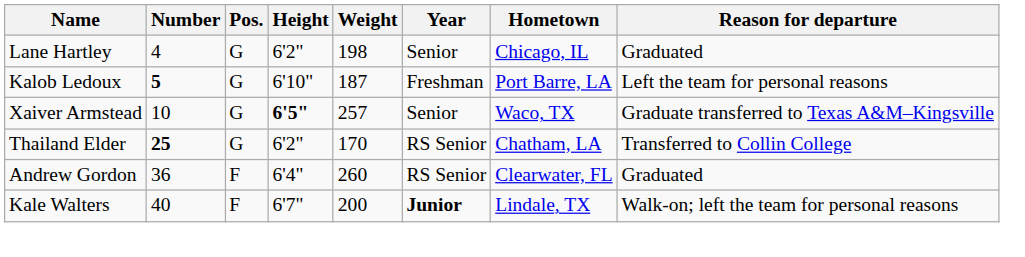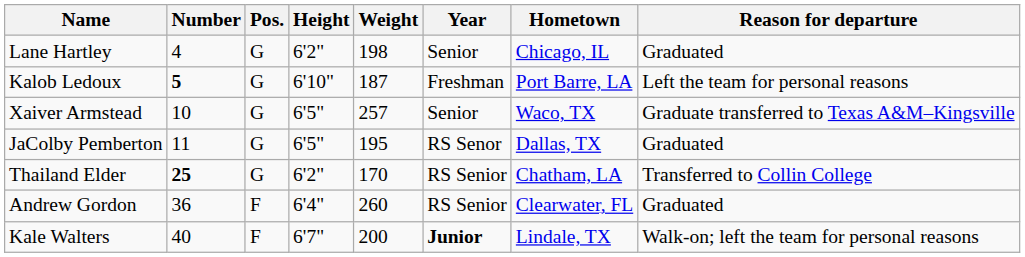 <table class="wikitable sortable" border="1">
 <tr>
 <th>Name</th>
 <th>Number</th>
 <th>Pos.</th>
 <th>Height</th>
 <th>Weight</th>
 <th>Year</th>
 <th>Hometown</th>
 <th class="unsortable">Reason for departure</th>
 </tr>
 <tr>
 <td>Lane Hartley</td>
 <td>4</td>
 <td>G</td>
 <td>6'2"</td>
 <td>198</td>
 <td>Senior</td>
 <td><a href='#'>Chicago, IL</a></td>
 <td>Graduated</td>
 </tr>
 <tr>
 <td>Kalob Ledoux</td>
 <td><strong>5</strong></td>
 <td>G</td>
 <td>6'10"</td>
 <td>187</td>
 <td>Freshman</td>
 <td><a href='#'>Port Barre, LA</a></td>
 <td>Left the team for personal reasons</td>
 </tr>
 <tr>
 <td>Xaiver Armstead</td>
 <td>10</td>
 <td>G</td>
-<td><strong>6'5"</strong></td>
+<td>6'5"</td>
 <td>257</td>
 <td>Senior</td>
 <td><a href='#'>Waco, TX</a></td>
 <td>Graduate transferred to <a href='#'>Texas A&M–Kingsville</a></td>
+</tr>
+<tr>
+<td>JaColby Pemberton</td>
+<td>11</td>
+<td>G</td>
+<td>6'5"</td>
+<td>195</td>
+<td>RS Senor</td>
+<td><a href='#'>Dallas, TX</a></td>
+<td>Graduated</td>
 </tr>
 <tr>
 <td>Thailand Elder</td>
 <td><strong>25</strong></td>
 <td>G</td>
 <td>6'2"</td>
 <td>170</td>
 <td>RS Senior</td>
 <td><a href='#'>Chatham, LA</a></td>
 <td>Transferred to <a href='#'>Collin College</a></td>
 </tr>
 <tr>
 <td>Andrew Gordon</td>
 <td>36</td>
 <td>F</td>
 <td>6'4"</td>
 <td>260</td>
 <td>RS Senior</td>
 <td><a href='#'>Clearwater, FL</a></td>
 <td>Graduated</td>
 </tr>
 <tr>
 <td>Kale Walters</td>
 <td>40</td>
 <td>F</td>
 <td>6'7"</td>
 <td>200</td>
 <td><strong>Junior</strong></td>
 <td><a href='#'>Lindale, TX</a></td>
 <td>Walk-on; left the team for personal reasons</td>
 </tr>
 </table>
